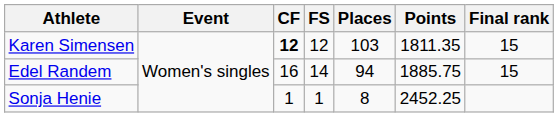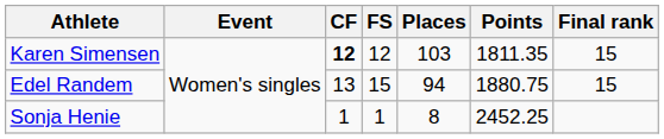 <table class="wikitable" border="1" style="font-size:90%">
 <tr>
 <th>Athlete</th>
 <th>Event</th>
 <th>CF</th>
 <th>FS</th>
 <th>Places</th>
 <th>Points</th>
 <th>Final rank</th>
 </tr>
 <tr align=center>
 <td align=left><a href='#'>Karen Simensen</a></td>
 <td rowspan="3">Women's singles</td>
 <td><strong>12</strong></td>
 <td>12</td>
 <td>103</td>
 <td>1811.35</td>
 <td>15</td>
 </tr>
 <tr align=center>
 <td align=left><a href='#'>Edel Randem</a></td>
-<td>16</td>
-<td>14</td>
+<td>13</td>
+<td>15</td>
 <td>94</td>
-<td>1885.75</td>
+<td>1880.75</td>
 <td>15</td>
 </tr>
 <tr align=center>
 <td align=left><a href='#'>Sonja Henie</a></td>
 <td>1</td>
 <td>1</td>
 <td>8</td>
 <td>2452.25</td>
 <td></td>
 </tr>
 </table>
